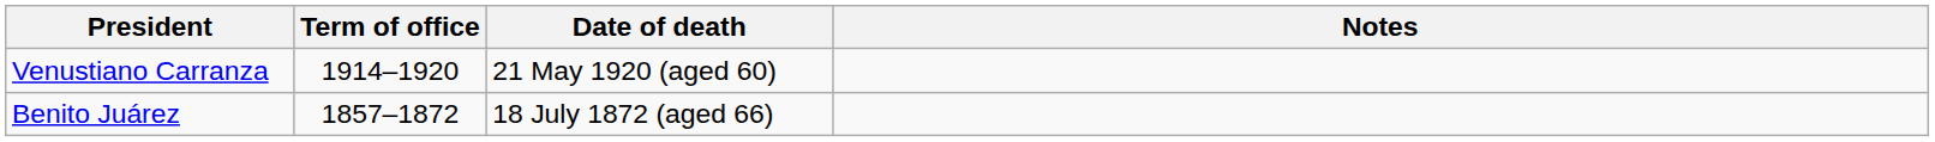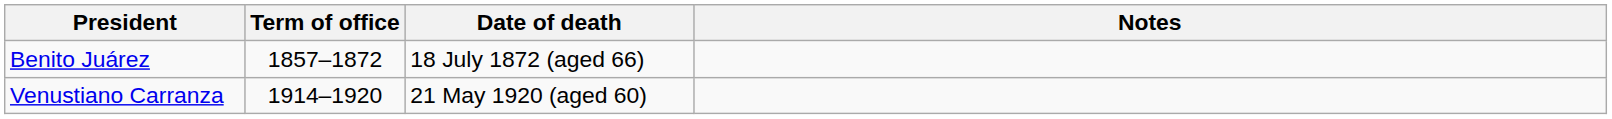 <table class="wikitable">
 <tr>
 <th style="width:15%;">President</th>
 <th style="width:10%;">Term of office</th>
 <th style="width:18%;">Date of death</th>
 <th style="width:59%;">Notes</th>
 </tr>
 <tr>
+<td><a href='#'>Benito Juárez</a></td>
+<td style="text-align:center;">1857–1872</td>
+<td>18 July 1872 (aged 66)</td>
+<td></td>
+</tr>
+<tr>
 <td><a href='#'>Venustiano Carranza</a></td>
 <td style="text-align:center;">1914–1920</td>
 <td>21 May 1920 (aged 60)</td>
 <td></td>
 </tr>
-<tr>
-<td><a href='#'>Benito Juárez</a></td>
-<td style="text-align:center;">1857–1872</td>
-<td>18 July 1872 (aged 66)</td>
-<td></td>
-</tr>
 </table>
